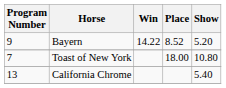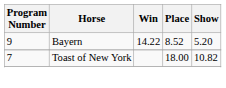 <table class="wikitable">
 <tr>
 <th>Program<br>Number</th>
 <th>Horse</th>
 <th>Win</th>
 <th>Place</th>
 <th>Show</th>
 </tr>
 <tr>
 <td>9</td>
 <td>Bayern</td>
 <td>14.22</td>
 <td>8.52</td>
 <td>5.20</td>
 </tr>
 <tr>
 </tr>
 <tr>
 <td>7</td>
 <td>Toast of New York</td>
 <td></td>
 <td>18.00</td>
-<td>10.80</td>
+<td>10.82</td>
 </tr>
 <tr>
 </tr>
 <tr>
-<td>13</td>
-<td>California Chrome</td>
-<td></td>
-<td></td>
-<td>5.40</td>
-</tr>
-<tr>
 </tr>
 </table>
